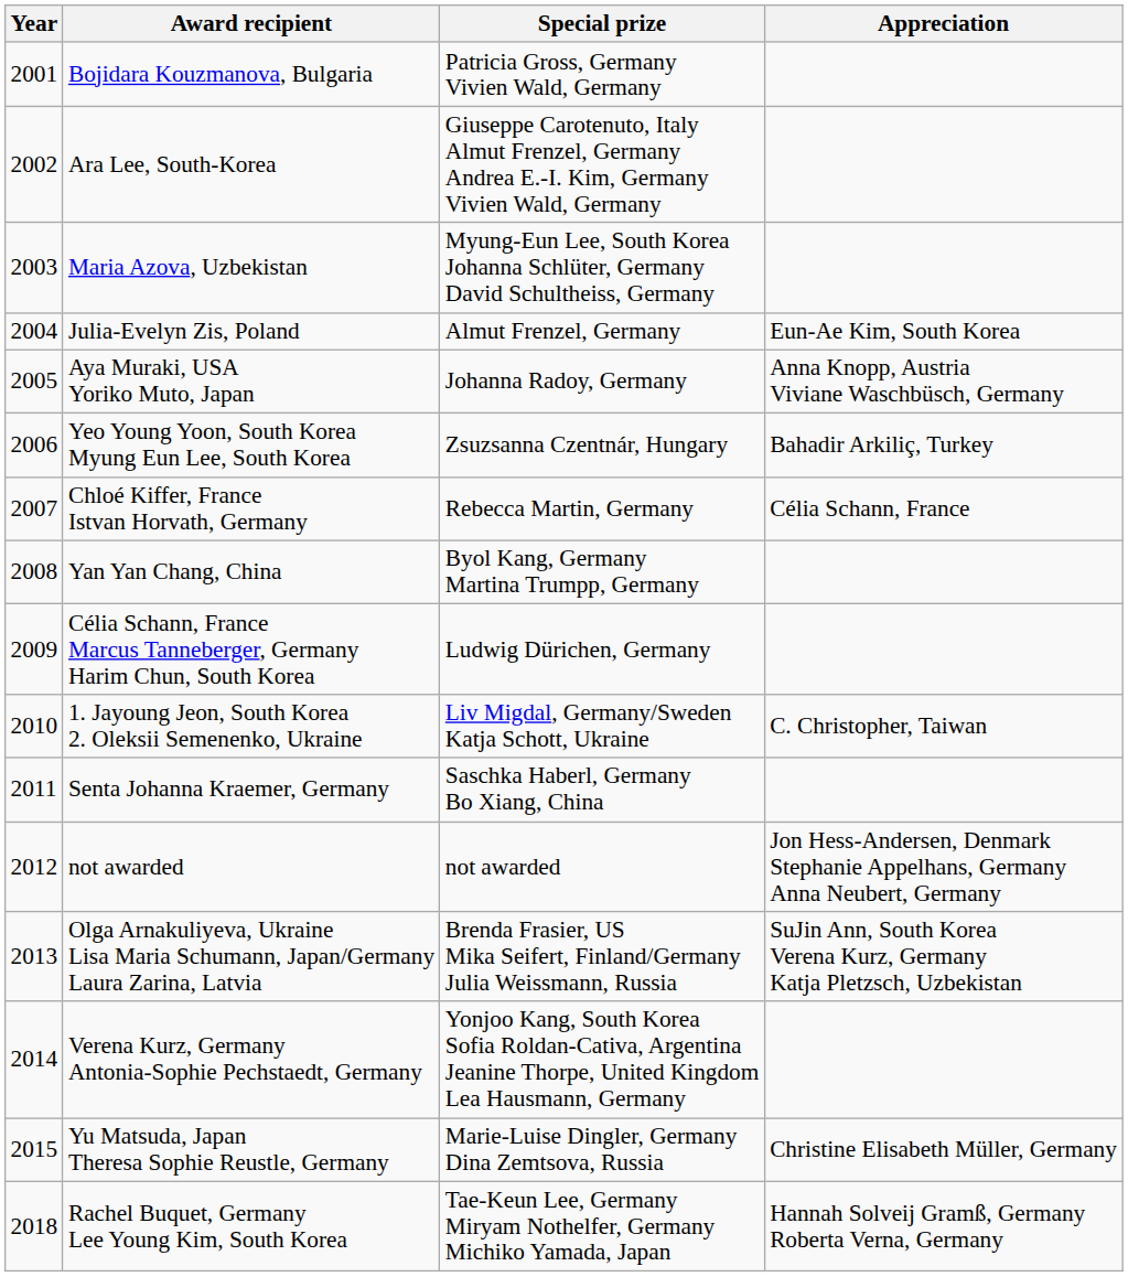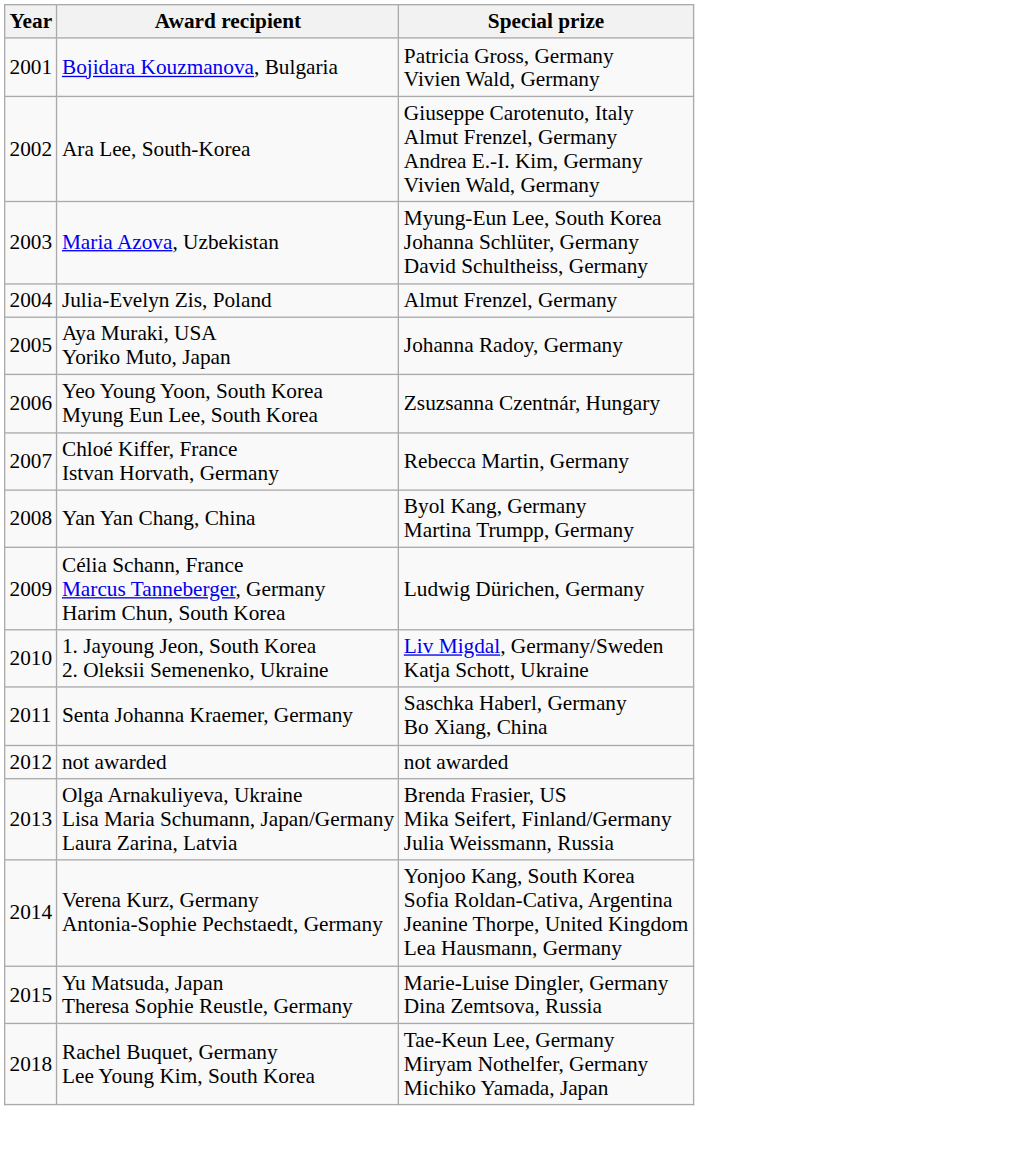 <table class="wikitable">
 <tr>
 <th>Year</th>
 <th>Award recipient</th>
 <th>Special prize</th>
-<th>Appreciation</th>
 </tr>
 <tr>
 <td>2001</td>
 <td><a href='#'>Bojidara Kouzmanova</a>, Bulgaria</td>
 <td>Patricia Gross, Germany<br>Vivien Wald, Germany</td>
-<td></td>
 </tr>
 <tr>
 <td>2002</td>
 <td>Ara Lee, South-Korea</td>
 <td>Giuseppe Carotenuto, Italy<br>Almut Frenzel, Germany<br>Andrea E.-I. Kim, Germany<br>Vivien Wald, Germany</td>
-<td></td>
 </tr>
 <tr>
 <td>2003</td>
 <td><a href='#'>Maria Azova</a>, Uzbekistan</td>
 <td>Myung-Eun Lee, South Korea<br>Johanna Schlüter, Germany<br>David Schultheiss, Germany</td>
-<td></td>
 </tr>
 <tr>
 <td>2004</td>
 <td>Julia-Evelyn Zis, Poland</td>
 <td>Almut Frenzel, Germany</td>
-<td>Eun-Ae Kim, South Korea</td>
 </tr>
 <tr>
 <td>2005</td>
 <td>Aya Muraki, USA<br>Yoriko Muto, Japan</td>
 <td>Johanna Radoy, Germany</td>
-<td>Anna Knopp, Austria<br>Viviane Waschbüsch, Germany</td>
 </tr>
 <tr>
 <td>2006</td>
 <td>Yeo Young Yoon, South Korea<br>Myung Eun Lee, South Korea</td>
 <td>Zsuzsanna Czentnár, Hungary</td>
-<td>Bahadir Arkiliç, Turkey</td>
 </tr>
 <tr>
 <td>2007</td>
 <td>Chloé Kiffer, France<br>Istvan Horvath, Germany</td>
 <td>Rebecca Martin, Germany</td>
-<td>Célia Schann, France</td>
 </tr>
 <tr>
 <td>2008</td>
 <td>Yan Yan Chang, China</td>
 <td>Byol Kang, Germany<br>Martina Trumpp, Germany</td>
-<td></td>
 </tr>
 <tr>
 <td>2009</td>
 <td>Célia Schann, France<br><a href='#'>Marcus Tanneberger</a>, Germany<br>Harim Chun, South Korea</td>
 <td>Ludwig Dürichen, Germany</td>
-<td></td>
 </tr>
 <tr>
 <td>2010</td>
 <td>1. Jayoung Jeon, South Korea<br>2. Oleksii Semenenko, Ukraine</td>
 <td><a href='#'>Liv Migdal</a>, Germany/Sweden<br>Katja Schott, Ukraine</td>
-<td>C. Christopher, Taiwan</td>
 </tr>
 <tr>
 <td>2011</td>
 <td>Senta Johanna Kraemer, Germany</td>
 <td>Saschka Haberl, Germany<br>Bo Xiang, China</td>
-<td></td>
 </tr>
 <tr>
 <td>2012</td>
 <td>not awarded</td>
 <td>not awarded</td>
-<td>Jon Hess-Andersen, Denmark<br>Stephanie Appelhans, Germany<br>Anna Neubert, Germany</td>
 </tr>
 <tr>
 <td>2013</td>
 <td>Olga Arnakuliyeva, Ukraine<br>Lisa Maria Schumann, Japan/Germany<br>Laura Zarina, Latvia</td>
 <td>Brenda Frasier, US<br>Mika Seifert, Finland/Germany<br>Julia Weissmann, Russia</td>
-<td>SuJin Ann, South Korea<br>Verena Kurz, Germany<br>Katja Pletzsch, Uzbekistan</td>
 </tr>
 <tr>
 <td>2014</td>
 <td>Verena Kurz, Germany<br>Antonia-Sophie Pechstaedt, Germany</td>
 <td>Yonjoo Kang, South Korea<br>Sofia Roldan-Cativa, Argentina<br>Jeanine Thorpe, United Kingdom<br>Lea Hausmann, Germany</td>
-<td></td>
 </tr>
 <tr>
 <td>2015</td>
 <td>Yu Matsuda, Japan<br>Theresa Sophie Reustle, Germany</td>
 <td>Marie-Luise Dingler, Germany<br>Dina Zemtsova, Russia</td>
-<td>Christine Elisabeth Müller, Germany</td>
 </tr>
 <tr>
 <td>2018</td>
 <td>Rachel Buquet, Germany<br>Lee Young Kim, South Korea</td>
 <td>Tae-Keun Lee, Germany<br>Miryam Nothelfer, Germany<br>Michiko Yamada, Japan</td>
-<td>Hannah Solveij Gramß, Germany<br>Roberta Verna, Germany</td>
 </tr>
 </table>
